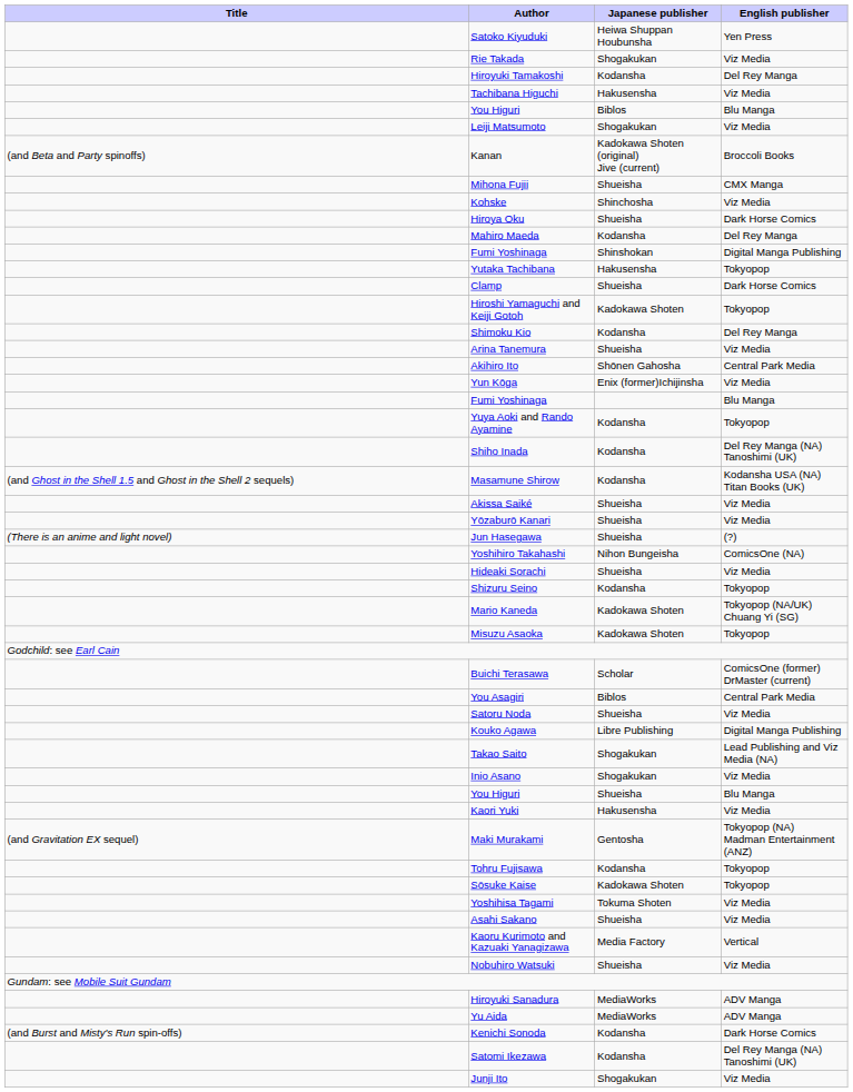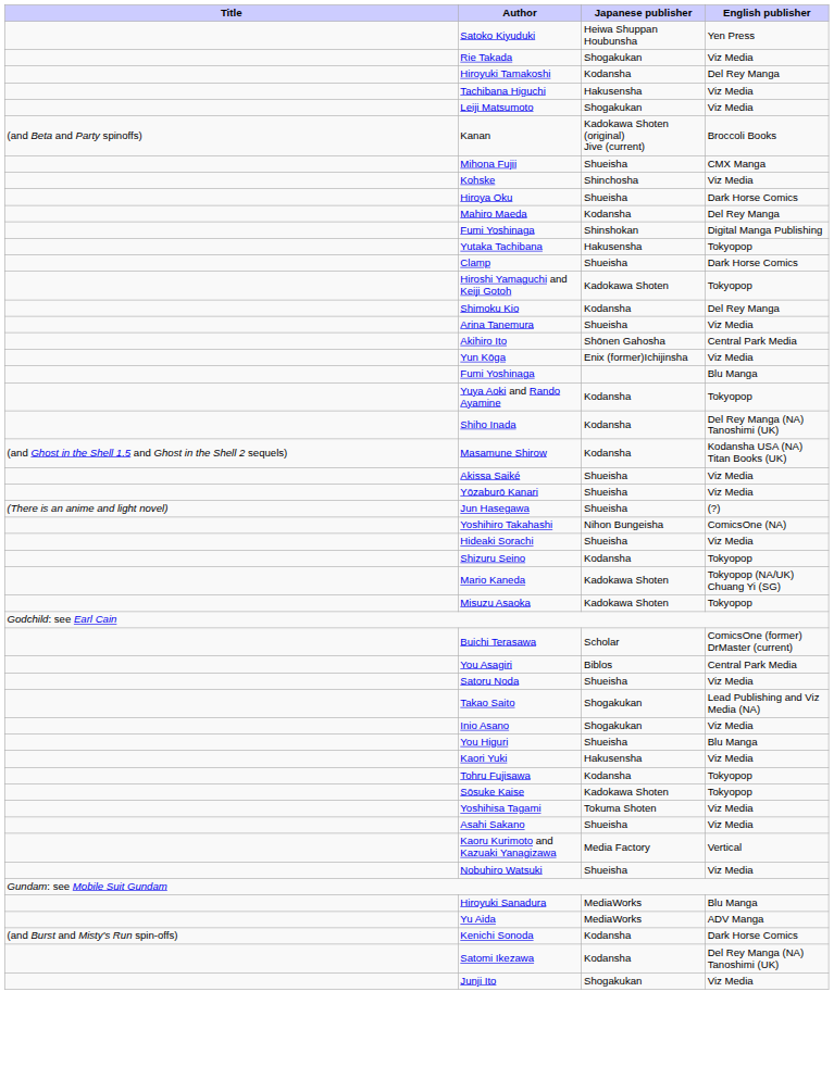 <table class="wikitable" style="width: 100%;">
 <tr>
 <th style="background: #ccf;">Title</th>
 <th style="background: #ccf; width: 15%;">Author</th>
 <th style="background: #ccf; width: 15%;">Japanese publisher</th>
 <th style="background: #ccf; width: 15%;">English publisher</th>
 </tr>
 <tr>
 <td></td>
 <td><a href='#'>Satoko Kiyuduki</a></td>
 <td>Heiwa Shuppan<br>Houbunsha</td>
 <td>Yen Press</td>
 </tr>
 <tr>
 <td></td>
 <td><a href='#'>Rie Takada</a></td>
 <td>Shogakukan</td>
 <td>Viz Media</td>
 </tr>
 <tr>
 <td></td>
 <td><a href='#'>Hiroyuki Tamakoshi</a></td>
 <td>Kodansha</td>
 <td>Del Rey Manga</td>
 </tr>
 <tr>
 <td></td>
 <td><a href='#'>Tachibana Higuchi</a></td>
 <td>Hakusensha</td>
 <td>Viz Media</td>
-</tr>
-<tr>
-<td></td>
-<td><a href='#'>You Higuri</a></td>
-<td>Biblos</td>
-<td>Blu Manga</td>
 </tr>
 <tr>
 <td></td>
 <td><a href='#'>Leiji Matsumoto</a></td>
 <td>Shogakukan</td>
 <td>Viz Media</td>
 </tr>
 <tr>
 <td> <div>(and <em>Beta</em> and <em>Party</em> spinoffs)</div></td>
 <td>Kanan</td>
 <td>Kadokawa Shoten (original) <br> Jive (current)</td>
 <td>Broccoli Books</td>
 </tr>
 <tr>
 <td></td>
 <td><a href='#'>Mihona Fujii</a></td>
 <td>Shueisha</td>
 <td>CMX Manga</td>
 </tr>
 <tr>
 <td></td>
 <td><a href='#'>Kohske</a></td>
 <td>Shinchosha</td>
 <td>Viz Media</td>
 </tr>
 <tr>
 <td></td>
 <td><a href='#'>Hiroya Oku</a></td>
 <td>Shueisha</td>
 <td>Dark Horse Comics</td>
 </tr>
 <tr>
 <td></td>
 <td><a href='#'>Mahiro Maeda</a></td>
 <td>Kodansha</td>
 <td>Del Rey Manga</td>
 </tr>
 <tr>
 <td></td>
 <td><a href='#'>Fumi Yoshinaga</a></td>
 <td>Shinshokan</td>
 <td>Digital Manga Publishing</td>
 </tr>
 <tr>
 <td></td>
 <td><a href='#'>Yutaka Tachibana</a></td>
 <td>Hakusensha</td>
 <td>Tokyopop</td>
 </tr>
 <tr>
 <td></td>
 <td><a href='#'>Clamp</a></td>
 <td>Shueisha</td>
 <td>Dark Horse Comics</td>
 </tr>
 <tr>
 <td></td>
 <td><a href='#'>Hiroshi Yamaguchi</a> and <a href='#'>Keiji Gotoh</a></td>
 <td>Kadokawa Shoten</td>
 <td>Tokyopop</td>
 </tr>
 <tr>
 <td></td>
 <td><a href='#'>Shimoku Kio</a></td>
 <td>Kodansha</td>
 <td>Del Rey Manga</td>
 </tr>
 <tr>
 <td></td>
 <td><a href='#'>Arina Tanemura</a></td>
 <td>Shueisha</td>
 <td>Viz Media</td>
 </tr>
 <tr>
 <td></td>
 <td><a href='#'>Akihiro Ito</a></td>
 <td>Shōnen Gahosha</td>
 <td>Central Park Media</td>
 </tr>
 <tr>
 <td></td>
 <td><a href='#'>Yun Kōga</a></td>
 <td>Enix (former)Ichijinsha</td>
 <td>Viz Media</td>
 </tr>
 <tr>
 <td></td>
 <td><a href='#'>Fumi Yoshinaga</a></td>
 <td></td>
 <td>Blu Manga</td>
 </tr>
 <tr>
 <td></td>
 <td><a href='#'>Yuya Aoki</a> and <a href='#'>Rando Ayamine</a></td>
 <td>Kodansha</td>
 <td>Tokyopop</td>
 </tr>
 <tr>
 <td></td>
 <td><a href='#'>Shiho Inada</a></td>
 <td>Kodansha</td>
 <td>Del Rey Manga (NA) <br> Tanoshimi (UK)</td>
 </tr>
 <tr>
 <td> <div>(and <em><a href='#'>Ghost in the Shell 1.5</a></em> and <em>Ghost in the Shell 2</em> sequels)</div></td>
 <td><a href='#'>Masamune Shirow</a></td>
 <td>Kodansha</td>
 <td>Kodansha USA (NA) <br> Titan Books (UK)</td>
 </tr>
 <tr>
 <td></td>
 <td><a href='#'>Akissa Saiké</a></td>
 <td>Shueisha</td>
 <td>Viz Media</td>
 </tr>
 <tr>
 <td></td>
 <td><a href='#'>Yōzaburō Kanari</a></td>
 <td>Shueisha</td>
 <td>Viz Media</td>
 </tr>
 <tr>
 <td> <em>(There is an anime and light novel)</em></td>
 <td><a href='#'>Jun Hasegawa</a></td>
 <td>Shueisha</td>
 <td>(?)</td>
 </tr>
 <tr>
 <td></td>
 <td><a href='#'>Yoshihiro Takahashi</a></td>
 <td>Nihon Bungeisha</td>
 <td>ComicsOne (NA)</td>
 </tr>
 <tr>
 <td></td>
 <td><a href='#'>Hideaki Sorachi</a></td>
 <td>Shueisha</td>
 <td>Viz Media</td>
 </tr>
 <tr>
 <td></td>
 <td><a href='#'>Shizuru Seino</a></td>
 <td>Kodansha</td>
 <td>Tokyopop</td>
 </tr>
 <tr>
 <td></td>
 <td><a href='#'>Mario Kaneda</a></td>
 <td>Kadokawa Shoten</td>
 <td>Tokyopop (NA/UK) <br> Chuang Yi (SG)</td>
 </tr>
 <tr>
 <td></td>
 <td><a href='#'>Misuzu Asaoka</a></td>
 <td>Kadokawa Shoten</td>
 <td>Tokyopop</td>
 </tr>
 <tr>
 <td colspan="4"><em>Godchild</em>: see <em><a href='#'>Earl Cain</a></em></td>
 </tr>
 <tr>
 <td></td>
 <td><a href='#'>Buichi Terasawa</a></td>
 <td>Scholar</td>
 <td>ComicsOne (former) <br> DrMaster (current)</td>
 </tr>
 <tr>
 <td></td>
 <td><a href='#'>You Asagiri</a></td>
 <td>Biblos</td>
 <td>Central Park Media</td>
 </tr>
 <tr>
 <td></td>
 <td><a href='#'>Satoru Noda</a></td>
 <td>Shueisha</td>
 <td>Viz Media</td>
 </tr>
 <tr>
 <td></td>
-<td><a href='#'>Kouko Agawa</a></td>
-<td>Libre Publishing</td>
-<td>Digital Manga Publishing</td>
-</tr>
-<tr>
-<td></td>
 <td><a href='#'>Takao Saito</a></td>
 <td>Shogakukan</td>
 <td>Lead Publishing and Viz Media (NA)</td>
 </tr>
 <tr>
 <td></td>
 <td><a href='#'>Inio Asano</a></td>
 <td>Shogakukan</td>
 <td>Viz Media</td>
 </tr>
 <tr>
 <td></td>
 <td><a href='#'>You Higuri</a></td>
 <td>Shueisha</td>
 <td>Blu Manga</td>
 </tr>
 <tr>
 <td></td>
 <td><a href='#'>Kaori Yuki</a></td>
 <td>Hakusensha</td>
 <td>Viz Media</td>
-</tr>
-<tr>
-<td> <div> (and <em>Gravitation EX</em> sequel)</div></td>
-<td><a href='#'>Maki Murakami</a></td>
-<td>Gentosha</td>
-<td>Tokyopop (NA) <br> Madman Entertainment (ANZ)</td>
 </tr>
 <tr>
 <td></td>
 <td><a href='#'>Tohru Fujisawa</a></td>
 <td>Kodansha</td>
 <td>Tokyopop</td>
 </tr>
 <tr>
 <td></td>
 <td><a href='#'>Sōsuke Kaise</a></td>
 <td>Kadokawa Shoten</td>
 <td>Tokyopop</td>
 </tr>
 <tr>
 <td></td>
 <td><a href='#'>Yoshihisa Tagami</a></td>
 <td>Tokuma Shoten</td>
 <td>Viz Media</td>
 </tr>
 <tr>
 <td></td>
 <td><a href='#'>Asahi Sakano</a></td>
 <td>Shueisha</td>
 <td>Viz Media</td>
 </tr>
 <tr>
 <td></td>
 <td><a href='#'>Kaoru Kurimoto</a> and <a href='#'>Kazuaki Yanagizawa</a></td>
 <td>Media Factory</td>
 <td>Vertical</td>
 </tr>
 <tr>
 <td></td>
 <td><a href='#'>Nobuhiro Watsuki</a></td>
 <td>Shueisha</td>
 <td>Viz Media</td>
 </tr>
 <tr>
 <td colspan="4"><em>Gundam</em>: see <em><a href='#'>Mobile Suit Gundam</a></em></td>
 </tr>
 <tr>
 <td></td>
 <td><a href='#'>Hiroyuki Sanadura</a></td>
 <td>MediaWorks</td>
-<td>ADV Manga</td>
+<td>Blu Manga</td>
 </tr>
 <tr>
 <td></td>
 <td><a href='#'>Yu Aida</a></td>
 <td>MediaWorks</td>
 <td>ADV Manga</td>
 </tr>
 <tr>
 <td><div>(and <em>Burst</em> and <em>Misty's Run</em> spin-offs)</div></td>
 <td><a href='#'>Kenichi Sonoda</a></td>
 <td>Kodansha</td>
 <td>Dark Horse Comics</td>
 </tr>
 <tr>
 <td></td>
 <td><a href='#'>Satomi Ikezawa</a></td>
 <td>Kodansha</td>
 <td>Del Rey Manga (NA) <br> Tanoshimi (UK)</td>
 </tr>
 <tr>
 <td></td>
 <td><a href='#'>Junji Ito</a></td>
 <td>Shogakukan</td>
 <td>Viz Media</td>
 </tr>
 </table>
